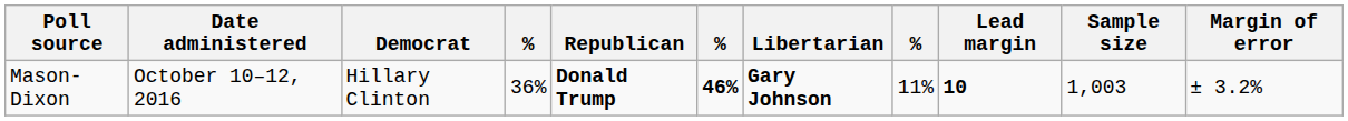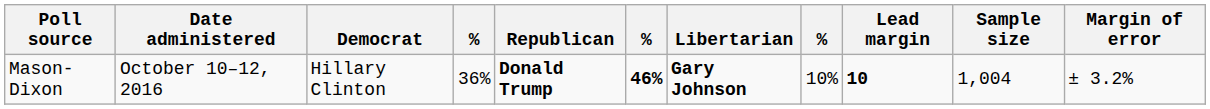 <table class="wikitable">
 <tr valign=bottom>
 <th>Poll source</th>
 <th>Date administered</th>
 <th>Democrat</th>
 <th>%</th>
 <th>Republican</th>
 <th>%</th>
 <th>Libertarian</th>
 <th>%</th>
 <th>Lead margin</th>
 <th>Sample size</th>
 <th>Margin of error</th>
 </tr>
 <tr>
 <td>Mason-Dixon</td>
 <td>October 10–12, 2016</td>
 <td>Hillary Clinton</td>
 <td>36%</td>
 <td><strong>Donald Trump</strong></td>
 <td><strong>46%</strong></td>
 <td><strong>Gary Johnson</strong></td>
-<td>11%</td>
+<td>10%</td>
 <td><strong>10</strong></td>
-<td>1,003</td>
+<td>1,004</td>
 <td>± 3.2%</td>
 </tr>
 </table>
